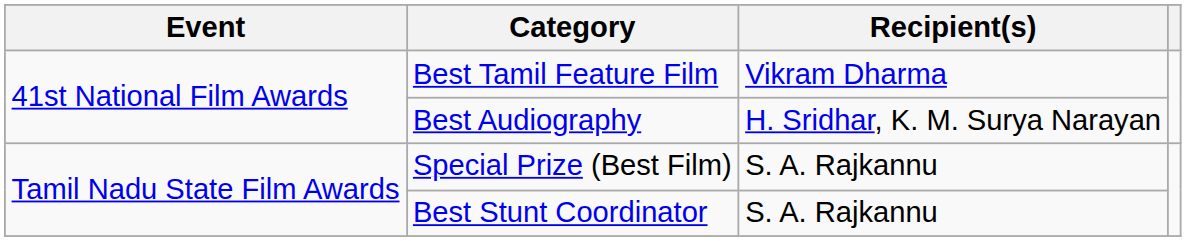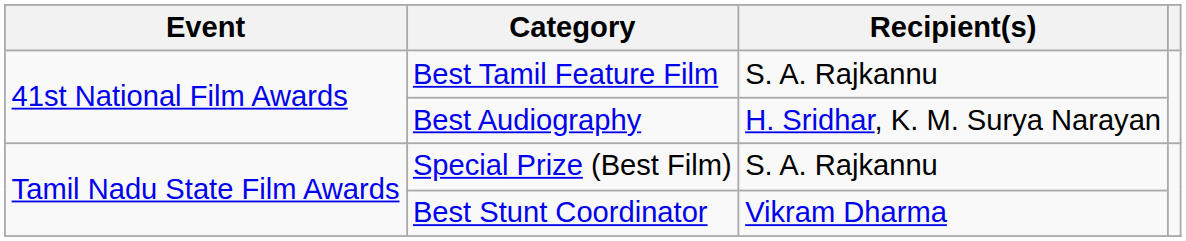 <table class="wikitable">
 <tr>
 <th>Event</th>
 <th>Category</th>
 <th>Recipient(s)</th>
 <th></th>
 </tr>
 <tr>
 <td rowspan="2"><a href='#'>41st National Film Awards</a></td>
 <td><a href='#'>Best Tamil Feature Film</a></td>
-<td><a href='#'>Vikram Dharma</a></td>
+<td>S. A. Rajkannu</td>
 <td rowspan="2" style="text-align: center;"><br></td>
 </tr>
 <tr>
 <td><a href='#'>Best Audiography</a></td>
 <td><a href='#'>H. Sridhar</a>, K. M. Surya Narayan</td>
 </tr>
 <tr>
 <td rowspan="2"><a href='#'>Tamil Nadu State Film Awards</a></td>
 <td><a href='#'>Special Prize</a> (Best Film)</td>
 <td>S. A. Rajkannu</td>
 <td rowspan="2" style="text-align: center;"></td>
 </tr>
 <tr>
 <td><a href='#'>Best Stunt Coordinator</a></td>
-<td>S. A. Rajkannu</td>
+<td><a href='#'>Vikram Dharma</a></td>
 </tr>
 </table>
